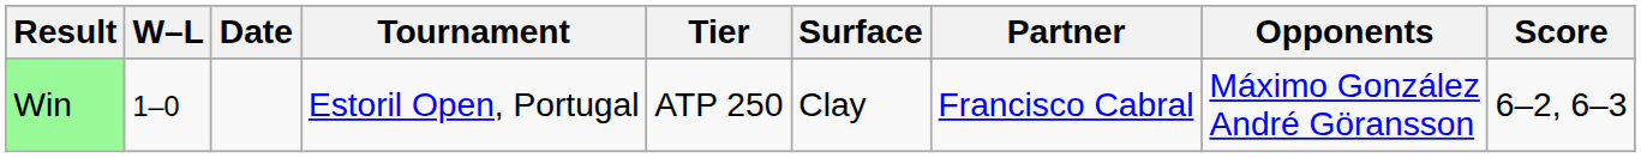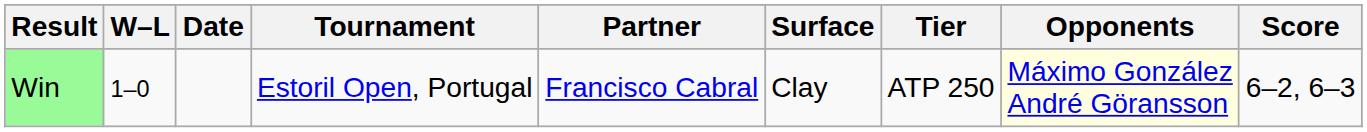 <table class="wikitable">
 <tr>
 <th>Result</th>
 <th class="unsortable">W–L</th>
 <th>Date</th>
 <th>Tournament</th>
+<th>Partner</th>
+<th>Surface</th>
 <th>Tier</th>
-<th>Surface</th>
-<th>Partner</th>
 <th>Opponents</th>
 <th class="unsortable">Score</th>
 </tr>
 <tr>
 <td bgcolor=98FB98>Win</td>
 <td><small>1–0</small></td>
 <td><a href='#'></a></td>
 <td><a href='#'>Estoril Open</a>, Portugal</td>
+<td> <a href='#'>Francisco Cabral</a></td>
+<td>Clay</td>
 <td>ATP 250</td>
-<td>Clay</td>
-<td> <a href='#'>Francisco Cabral</a></td>
-<td> <a href='#'>Máximo González</a><br> <a href='#'>André Göransson</a></td>
+<td style="background: lightyellow;"> <a href='#'>Máximo González</a><br> <a href='#'>André Göransson</a></td>
 <td>6–2, 6–3</td>
 </tr>
 </table>
